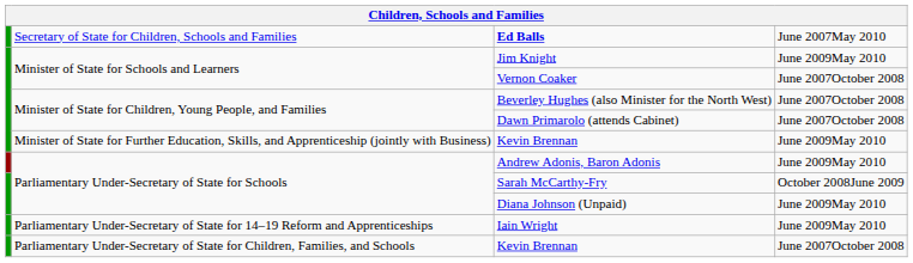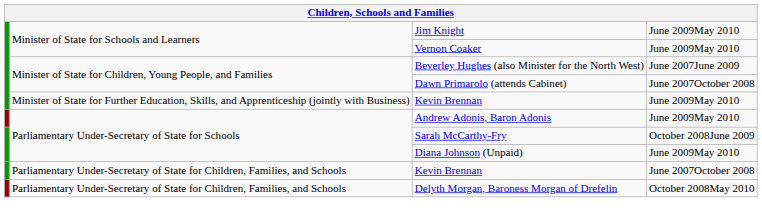 <table class="wikitable">
 <tr>
 <th colspan=4><a href='#'>Children, Schools and Families</a></th>
-</tr>
-<tr>
-<td rowspan=1 bgcolor="009900"></td>
-<td><a href='#'>Secretary of State for Children, Schools and Families</a></td>
-<td><strong><a href='#'>Ed Balls</a></strong></td>
-<td>June 2007May 2010</td>
 </tr>
 <tr>
 <td rowspan=5 bgcolor="009900"></td>
 <td rowspan=2>Minister of State for Schools and Learners</td>
 <td><a href='#'>Jim Knight</a></td>
 <td>June 2009May 2010</td>
 </tr>
 <tr>
 <td><a href='#'>Vernon Coaker</a></td>
-<td>June 2007October 2008</td>
+<td>June 2009May 2010</td>
 </tr>
 <tr>
 <td rowspan=2>Minister of State for Children, Young People, and Families</td>
 <td><a href='#'>Beverley Hughes</a> (also Minister for the North West)</td>
-<td>June 2007October 2008</td>
+<td>June 2007June 2009</td>
 </tr>
 <tr>
 <td><a href='#'>Dawn Primarolo</a> (attends Cabinet)</td>
 <td>June 2007October 2008</td>
 </tr>
 <tr>
 <td>Minister of State for Further Education, Skills, and Apprenticeship (jointly with Business)</td>
 <td><a href='#'>Kevin Brennan</a></td>
 <td>June 2009May 2010</td>
 </tr>
 <tr>
 <td rowspan=1 bgcolor="990000"></td>
 <td rowspan=3>Parliamentary Under-Secretary of State for Schools</td>
 <td><a href='#'>Andrew Adonis, Baron Adonis</a></td>
 <td>June 2009May 2010</td>
 </tr>
 <tr>
 <td rowspan=2 bgcolor="009900"></td>
 <td><a href='#'>Sarah McCarthy-Fry</a></td>
 <td>October 2008June 2009</td>
 </tr>
 <tr>
 <td><a href='#'>Diana Johnson</a> (Unpaid)</td>
 <td>June 2009May 2010</td>
 </tr>
 <tr>
 <td rowspan=1 bgcolor="009900"></td>
-<td>Parliamentary Under-Secretary of State for 14–19 Reform and Apprenticeships</td>
-<td><a href='#'>Iain Wright</a></td>
-<td>June 2009May 2010</td>
-</tr>
-<tr>
-<td rowspan=1 bgcolor="009900"></td>
 <td>Parliamentary Under-Secretary of State for Children, Families, and Schools</td>
 <td><a href='#'>Kevin Brennan</a></td>
 <td>June 2007October 2008</td>
 </tr>
+<tr>
+<td rowspan=1 bgcolor="990000"></td>
+<td>Parliamentary Under-Secretary of State for Children, Families, and Schools</td>
+<td><a href='#'>Delyth Morgan, Baroness Morgan of Drefelin</a></td>
+<td>October 2008May 2010</td>
+</tr>
 </table>
